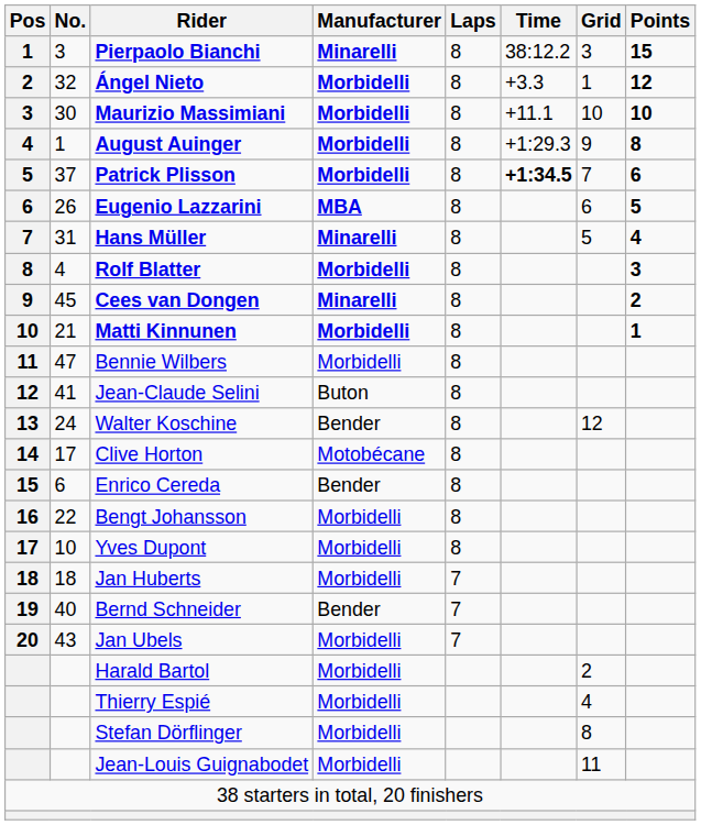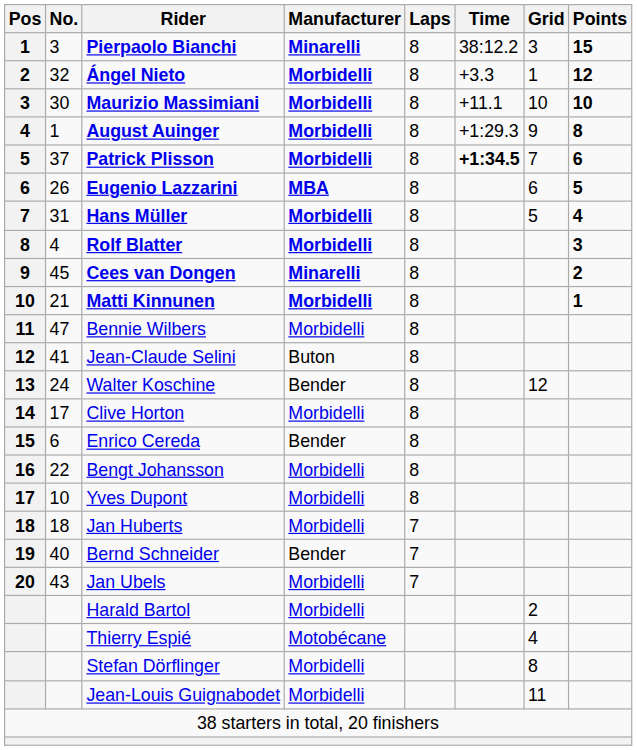 <table class="wikitable" style="font-size: 95%;">
 <tr>
 <th>Pos</th>
 <th>No.</th>
 <th>Rider</th>
 <th>Manufacturer</th>
 <th>Laps</th>
 <th>Time</th>
 <th>Grid</th>
 <th>Points</th>
 </tr>
 <tr>
 <th>1</th>
 <td>3</td>
 <td> <strong><a href='#'>Pierpaolo Bianchi</a></strong></td>
 <td><strong><a href='#'>Minarelli</a></strong></td>
 <td>8</td>
 <td>38:12.2</td>
 <td>3</td>
 <td><strong>15</strong></td>
 </tr>
 <tr>
 <th>2</th>
 <td>32</td>
 <td> <strong><a href='#'>Ángel Nieto</a></strong></td>
 <td><strong><a href='#'>Morbidelli</a></strong></td>
 <td>8</td>
 <td>+3.3</td>
 <td>1</td>
 <td><strong>12</strong></td>
 </tr>
 <tr>
 <th>3</th>
 <td>30</td>
 <td> <strong><a href='#'>Maurizio Massimiani</a></strong></td>
 <td><strong><a href='#'>Morbidelli</a></strong></td>
 <td>8</td>
 <td>+11.1</td>
 <td>10</td>
 <td><strong>10</strong></td>
 </tr>
 <tr>
 <th>4</th>
 <td>1</td>
 <td> <strong><a href='#'>August Auinger</a></strong></td>
 <td><strong><a href='#'>Morbidelli</a></strong></td>
 <td>8</td>
 <td>+1:29.3</td>
 <td>9</td>
 <td><strong>8</strong></td>
 </tr>
 <tr>
 <th>5</th>
 <td>37</td>
 <td> <strong><a href='#'>Patrick Plisson</a></strong></td>
 <td><strong><a href='#'>Morbidelli</a></strong></td>
 <td>8</td>
 <td><strong>+1:34.5</strong></td>
 <td>7</td>
 <td><strong>6</strong></td>
 </tr>
 <tr>
 <th>6</th>
 <td>26</td>
 <td> <strong><a href='#'>Eugenio Lazzarini</a></strong></td>
 <td><strong><a href='#'>MBA</a></strong></td>
 <td>8</td>
 <td></td>
 <td>6</td>
 <td><strong>5</strong></td>
 </tr>
 <tr>
 <th>7</th>
 <td>31</td>
 <td> <strong><a href='#'>Hans Müller</a></strong></td>
-<td><strong><a href='#'>Minarelli</a></strong></td>
+<td><strong><a href='#'>Morbidelli</a></strong></td>
 <td>8</td>
 <td></td>
 <td>5</td>
 <td><strong>4</strong></td>
 </tr>
 <tr>
 <th>8</th>
 <td>4</td>
 <td> <strong><a href='#'>Rolf Blatter</a></strong></td>
 <td><strong><a href='#'>Morbidelli</a></strong></td>
 <td>8</td>
 <td></td>
 <td></td>
 <td><strong>3</strong></td>
 </tr>
 <tr>
 <th>9</th>
 <td>45</td>
 <td> <strong><a href='#'>Cees van Dongen</a></strong></td>
 <td><strong><a href='#'>Minarelli</a></strong></td>
 <td>8</td>
 <td></td>
 <td></td>
 <td><strong>2</strong></td>
 </tr>
 <tr>
 <th>10</th>
 <td>21</td>
 <td> <strong><a href='#'>Matti Kinnunen</a></strong></td>
 <td><strong><a href='#'>Morbidelli</a></strong></td>
 <td>8</td>
 <td></td>
 <td></td>
 <td><strong>1</strong></td>
 </tr>
 <tr>
 <th>11</th>
 <td>47</td>
 <td> <a href='#'>Bennie Wilbers</a></td>
 <td><a href='#'>Morbidelli</a></td>
 <td>8</td>
 <td></td>
 <td></td>
 <td></td>
 </tr>
 <tr>
 <th>12</th>
 <td>41</td>
 <td> <a href='#'>Jean-Claude Selini</a></td>
 <td>Buton</td>
 <td>8</td>
 <td></td>
 <td></td>
 <td></td>
 </tr>
 <tr>
 <th>13</th>
 <td>24</td>
 <td> <a href='#'>Walter Koschine</a></td>
 <td>Bender</td>
 <td>8</td>
 <td></td>
 <td>12</td>
 <td></td>
 </tr>
 <tr>
 <th>14</th>
 <td>17</td>
 <td> <a href='#'>Clive Horton</a></td>
-<td><a href='#'>Motobécane</a></td>
+<td><a href='#'>Morbidelli</a></td>
 <td>8</td>
 <td></td>
 <td></td>
 <td></td>
 </tr>
 <tr>
 <th>15</th>
 <td>6</td>
 <td> <a href='#'>Enrico Cereda</a></td>
 <td>Bender</td>
 <td>8</td>
 <td></td>
 <td></td>
 <td></td>
 </tr>
 <tr>
 <th>16</th>
 <td>22</td>
 <td> <a href='#'>Bengt Johansson</a></td>
 <td><a href='#'>Morbidelli</a></td>
 <td>8</td>
 <td></td>
 <td></td>
 <td></td>
 </tr>
 <tr>
 <th>17</th>
 <td>10</td>
 <td> <a href='#'>Yves Dupont</a></td>
 <td><a href='#'>Morbidelli</a></td>
 <td>8</td>
 <td></td>
 <td></td>
 <td></td>
 </tr>
 <tr>
 <th>18</th>
 <td>18</td>
 <td> <a href='#'>Jan Huberts</a></td>
 <td><a href='#'>Morbidelli</a></td>
 <td>7</td>
 <td></td>
 <td></td>
 <td></td>
 </tr>
 <tr>
 <th>19</th>
 <td>40</td>
 <td> <a href='#'>Bernd Schneider</a></td>
 <td>Bender</td>
 <td>7</td>
 <td></td>
 <td></td>
 <td></td>
 </tr>
 <tr>
 <th>20</th>
 <td>43</td>
 <td> <a href='#'>Jan Ubels</a></td>
 <td><a href='#'>Morbidelli</a></td>
 <td>7</td>
 <td></td>
 <td></td>
 <td></td>
 </tr>
 <tr>
 <th></th>
 <td></td>
 <td> <a href='#'>Harald Bartol</a></td>
 <td><a href='#'>Morbidelli</a></td>
 <td></td>
 <td></td>
 <td>2</td>
 <td></td>
 </tr>
 <tr>
 <th></th>
 <td></td>
 <td> <a href='#'>Thierry Espié</a></td>
-<td><a href='#'>Morbidelli</a></td>
+<td><a href='#'>Motobécane</a></td>
 <td></td>
 <td></td>
 <td>4</td>
 <td></td>
 </tr>
 <tr>
 <th></th>
 <td></td>
 <td> <a href='#'>Stefan Dörflinger</a></td>
 <td><a href='#'>Morbidelli</a></td>
 <td></td>
 <td></td>
 <td>8</td>
 <td></td>
 </tr>
 <tr>
 <th></th>
 <td></td>
 <td> <a href='#'>Jean-Louis Guignabodet</a></td>
 <td><a href='#'>Morbidelli</a></td>
 <td></td>
 <td></td>
 <td>11</td>
 <td></td>
 </tr>
 <tr>
 <td colspan=8 align=center>38 starters in total, 20 finishers</td>
 </tr>
 <tr>
 <th colspan=8></th>
 </tr>
 </table>
